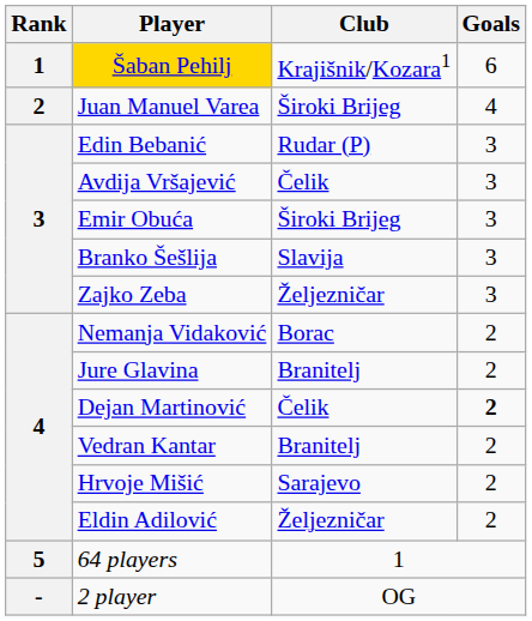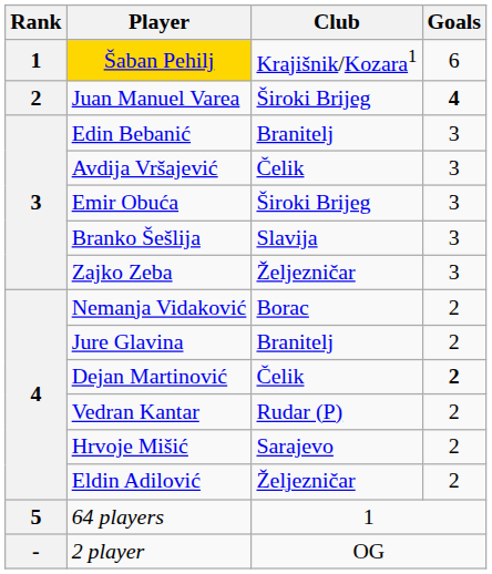 <table class="wikitable" style="text-align:center">
 <tr>
 <th>Rank</th>
 <th>Player</th>
 <th>Club</th>
 <th>Goals</th>
 </tr>
 <tr>
 <th rowspan="1">1</th>
 <td bgcolor=gold> <a href='#'>Šaban Pehilj</a></td>
 <td align=left><a href='#'>Krajišnik</a>/<a href='#'>Kozara</a><sup>1</sup></td>
 <td>6</td>
 </tr>
 <tr>
 <th rowspan="1">2</th>
 <td align=left> <a href='#'>Juan Manuel Varea</a></td>
 <td align=left><a href='#'>Široki Brijeg</a></td>
-<td>4</td>
+<td><strong>4</strong></td>
 </tr>
 <tr>
 <th rowspan="5">3</th>
 <td align=left> <a href='#'>Edin Bebanić</a></td>
-<td align=left><a href='#'>Rudar (P)</a></td>
+<td align=left><a href='#'>Branitelj</a></td>
 <td>3</td>
 </tr>
 <tr>
 <td align=left> <a href='#'>Avdija Vršajević</a></td>
 <td align=left><a href='#'>Čelik</a></td>
 <td>3</td>
 </tr>
 <tr>
 <td align=left> <a href='#'>Emir Obuća</a></td>
 <td align=left><a href='#'>Široki Brijeg</a></td>
 <td>3</td>
 </tr>
 <tr>
 <td align=left> <a href='#'>Branko Šešlija</a></td>
 <td align=left><a href='#'>Slavija</a></td>
 <td>3</td>
 </tr>
 <tr>
 <td align=left> <a href='#'>Zajko Zeba</a></td>
 <td align=left><a href='#'>Željezničar</a></td>
 <td>3</td>
 </tr>
 <tr>
 <th rowspan="6">4</th>
 <td align=left> <a href='#'>Nemanja Vidaković</a></td>
 <td align=left><a href='#'>Borac</a></td>
 <td>2</td>
 </tr>
 <tr>
 <td align=left> <a href='#'>Jure Glavina</a></td>
 <td align=left><a href='#'>Branitelj</a></td>
 <td>2</td>
 </tr>
 <tr>
 <td align=left> <a href='#'>Dejan Martinović</a></td>
 <td align=left><a href='#'>Čelik</a></td>
 <td><strong>2</strong></td>
 </tr>
 <tr>
 <td align=left> <a href='#'>Vedran Kantar</a></td>
-<td align=left><a href='#'>Branitelj</a></td>
+<td align=left><a href='#'>Rudar (P)</a></td>
 <td>2</td>
 </tr>
 <tr>
 <td align=left> <a href='#'>Hrvoje Mišić</a></td>
 <td align=left><a href='#'>Sarajevo</a></td>
 <td>2</td>
 </tr>
 <tr>
 <td align=left> <a href='#'>Eldin Adilović</a></td>
 <td align=left><a href='#'>Željezničar</a></td>
 <td>2</td>
 </tr>
 <tr>
 <th rowspan="1">5</th>
 <td align=left><em>64 players</em></td>
 <td colspan=2>1</td>
 </tr>
 <tr>
 <th rowspan="1">-</th>
 <td align=left><em>2 player</em></td>
 <td colspan=2>OG</td>
 </tr>
 </table>
